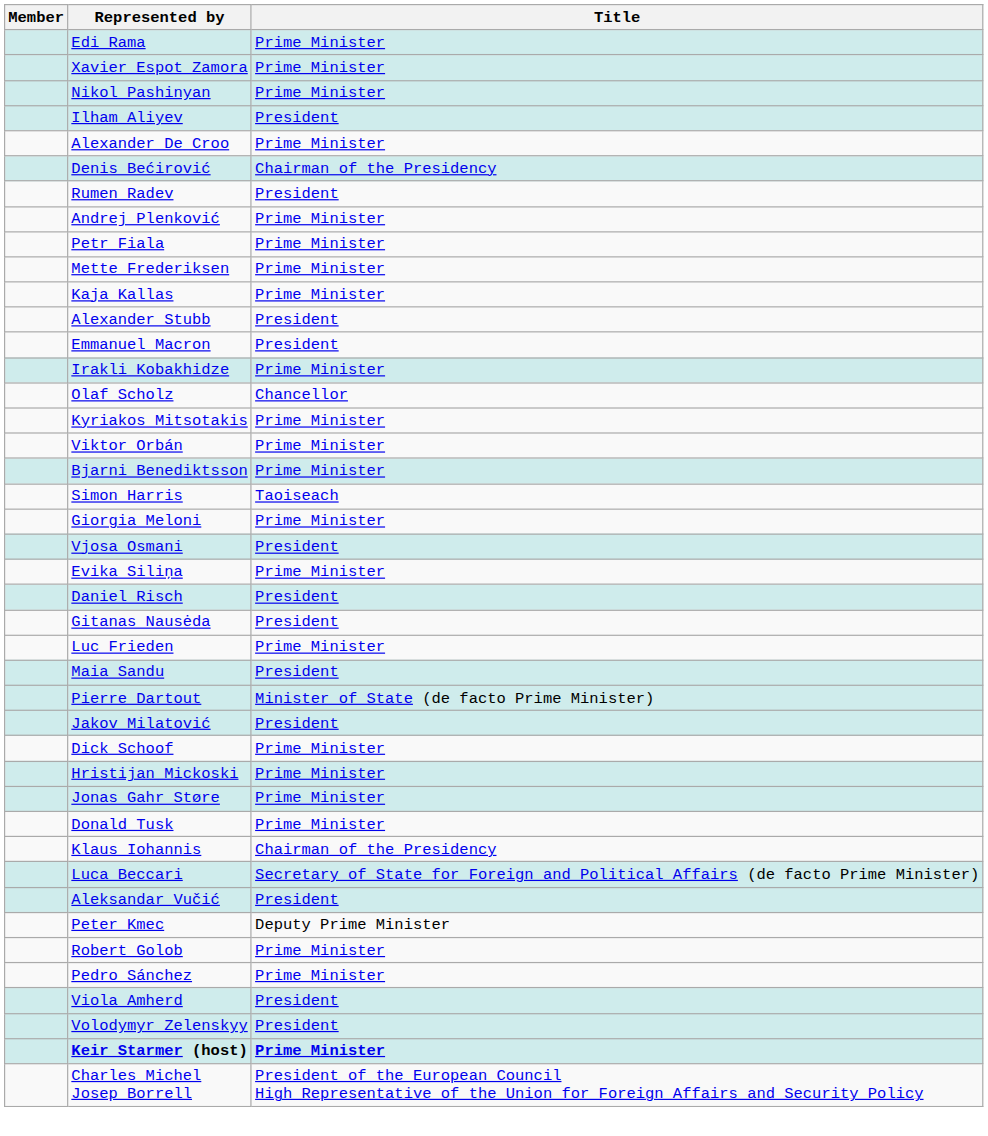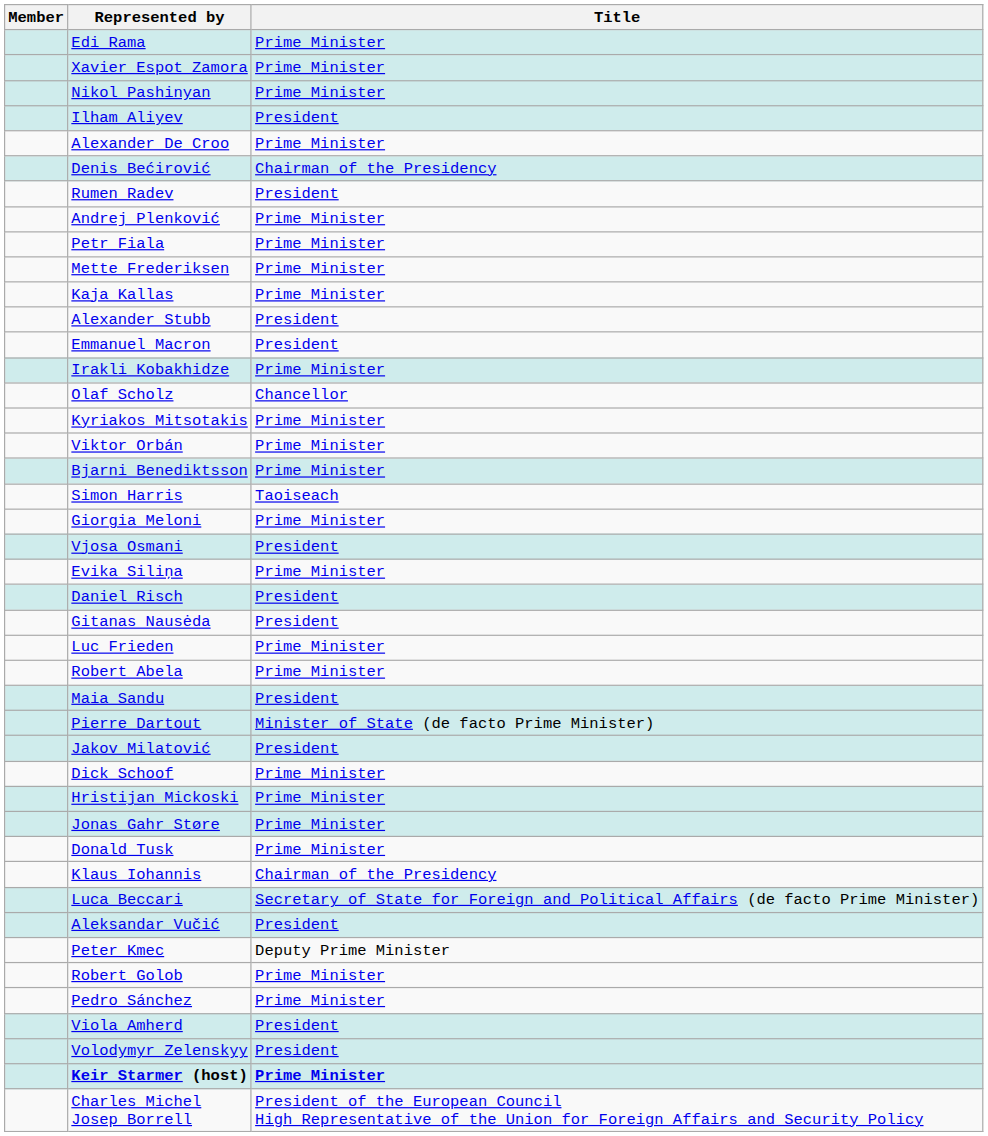 <table class="wikitable plainrowheaders">
 <tr>
 <th scope="col">Member</th>
 <th scope="col">Represented by</th>
 <th scope="col">Title</th>
 </tr>
 <tr bgcolor="#CFECEC"|>
 <td></td>
 <td><a href='#'>Edi Rama</a></td>
 <td><a href='#'>Prime Minister</a></td>
 </tr>
 <tr bgcolor="#CFECEC"|>
 <td></td>
 <td><a href='#'>Xavier Espot Zamora</a></td>
 <td><a href='#'>Prime Minister</a></td>
 </tr>
 <tr bgcolor="#CFECEC"|>
 <td></td>
 <td><a href='#'>Nikol Pashinyan</a></td>
 <td><a href='#'>Prime Minister</a></td>
 </tr>
 <tr bgcolor="#CFECEC"|>
 <td></td>
 <td><a href='#'>Ilham Aliyev</a></td>
 <td><a href='#'>President</a></td>
 </tr>
 <tr>
 <td></td>
 <td><a href='#'>Alexander De Croo</a></td>
 <td><a href='#'>Prime Minister</a></td>
 </tr>
 <tr bgcolor="#CFECEC"|>
 <td></td>
 <td><a href='#'>Denis Bećirović</a></td>
 <td><a href='#'>Chairman of the Presidency</a></td>
 </tr>
 <tr>
 <td></td>
 <td><a href='#'>Rumen Radev</a></td>
 <td><a href='#'>President</a></td>
 </tr>
 <tr>
 <td></td>
 <td><a href='#'>Andrej Plenković</a></td>
 <td><a href='#'>Prime Minister</a></td>
 </tr>
 <tr>
 <td></td>
 <td><a href='#'>Petr Fiala</a></td>
 <td><a href='#'>Prime Minister</a></td>
 </tr>
 <tr>
 <td></td>
 <td><a href='#'>Mette Frederiksen</a></td>
 <td><a href='#'>Prime Minister</a></td>
 </tr>
 <tr>
 <td></td>
 <td><a href='#'>Kaja Kallas</a></td>
 <td><a href='#'>Prime Minister</a></td>
 </tr>
 <tr>
 <td></td>
 <td><a href='#'>Alexander Stubb</a></td>
 <td><a href='#'>President</a></td>
 </tr>
 <tr>
 <td></td>
 <td><a href='#'>Emmanuel Macron</a></td>
 <td><a href='#'>President</a></td>
 </tr>
 <tr bgcolor="#CFECEC"|>
 <td></td>
 <td><a href='#'>Irakli Kobakhidze</a></td>
 <td><a href='#'>Prime Minister</a></td>
 </tr>
 <tr>
 <td></td>
 <td><a href='#'>Olaf Scholz</a></td>
 <td><a href='#'>Chancellor</a></td>
 </tr>
 <tr>
 <td></td>
 <td><a href='#'>Kyriakos Mitsotakis</a></td>
 <td><a href='#'>Prime Minister</a></td>
 </tr>
 <tr>
 <td></td>
 <td><a href='#'>Viktor Orbán</a></td>
 <td><a href='#'>Prime Minister</a></td>
 </tr>
 <tr bgcolor="#CFECEC"|>
 <td></td>
 <td><a href='#'>Bjarni Benediktsson</a></td>
 <td><a href='#'>Prime Minister</a></td>
 </tr>
 <tr>
 <td></td>
 <td><a href='#'>Simon Harris</a></td>
 <td><a href='#'>Taoiseach</a></td>
 </tr>
 <tr>
 <td></td>
 <td><a href='#'>Giorgia Meloni</a></td>
 <td><a href='#'>Prime Minister</a></td>
 </tr>
 <tr bgcolor="#CFECEC"|>
 <td></td>
 <td><a href='#'>Vjosa Osmani</a></td>
 <td><a href='#'>President</a></td>
 </tr>
 <tr>
 <td></td>
 <td><a href='#'>Evika Siliņa</a></td>
 <td><a href='#'>Prime Minister</a></td>
 </tr>
 <tr bgcolor="#CFECEC"|>
 <td></td>
 <td><a href='#'>Daniel Risch</a></td>
 <td><a href='#'>President</a></td>
 </tr>
 <tr>
 <td></td>
 <td><a href='#'>Gitanas Nausėda</a></td>
 <td><a href='#'>President</a></td>
 </tr>
 <tr>
 <td></td>
 <td><a href='#'>Luc Frieden</a></td>
 <td><a href='#'>Prime Minister</a></td>
 </tr>
+<tr>
+<td></td>
+<td><a href='#'>Robert Abela</a></td>
+<td><a href='#'>Prime Minister</a></td>
+</tr>
 <tr bgcolor="#CFECEC"|>
 <td></td>
 <td><a href='#'>Maia Sandu</a></td>
 <td><a href='#'>President</a></td>
 </tr>
 <tr bgcolor="#CFECEC"|>
 <td></td>
 <td><a href='#'>Pierre Dartout</a></td>
 <td><a href='#'>Minister of State</a> (de facto Prime Minister)</td>
 </tr>
 <tr bgcolor="#CFECEC"|>
 <td></td>
 <td><a href='#'>Jakov Milatović</a></td>
 <td><a href='#'>President</a></td>
 </tr>
 <tr>
 <td></td>
 <td><a href='#'>Dick Schoof</a></td>
 <td><a href='#'>Prime Minister</a></td>
 </tr>
 <tr bgcolor="#CFECEC"|>
 <td></td>
 <td><a href='#'>Hristijan Mickoski</a></td>
 <td><a href='#'>Prime Minister</a></td>
 </tr>
 <tr bgcolor="#CFECEC"|>
 <td></td>
 <td><a href='#'>Jonas Gahr Støre</a></td>
 <td><a href='#'>Prime Minister</a></td>
 </tr>
 <tr>
 <td></td>
 <td><a href='#'>Donald Tusk</a></td>
 <td><a href='#'>Prime Minister</a></td>
 </tr>
 <tr>
 <td></td>
 <td><a href='#'>Klaus Iohannis</a></td>
 <td><a href='#'>Chairman of the Presidency</a></td>
 </tr>
 <tr bgcolor="#CFECEC"|>
 <td></td>
 <td><a href='#'>Luca Beccari</a></td>
 <td><a href='#'>Secretary of State for Foreign and Political Affairs</a> (de facto Prime Minister)</td>
 </tr>
 <tr bgcolor="#CFECEC"|>
 <td></td>
 <td><a href='#'>Aleksandar Vučić</a></td>
 <td><a href='#'>President</a></td>
 </tr>
 <tr>
 <td></td>
 <td><a href='#'>Peter Kmec</a></td>
 <td>Deputy Prime Minister</td>
 </tr>
 <tr>
 <td></td>
 <td><a href='#'>Robert Golob</a></td>
 <td><a href='#'>Prime Minister</a></td>
 </tr>
 <tr>
 <td></td>
 <td><a href='#'>Pedro Sánchez</a></td>
 <td><a href='#'>Prime Minister</a></td>
 </tr>
 <tr bgcolor="#CFECEC"|>
 <td></td>
 <td><a href='#'>Viola Amherd</a></td>
 <td><a href='#'>President</a></td>
 </tr>
 <tr bgcolor="#CFECEC"|>
 <td></td>
 <td><a href='#'>Volodymyr Zelenskyy</a></td>
 <td><a href='#'>President</a></td>
 </tr>
 <tr bgcolor="#CFECEC"|>
 <td><strong></strong></td>
 <td><strong><a href='#'>Keir Starmer</a> (host)</strong></td>
 <td><strong><a href='#'>Prime Minister</a></strong></td>
 </tr>
 <tr>
 <td></td>
 <td><a href='#'>Charles Michel</a><br><a href='#'>Josep Borrell</a></td>
 <td><a href='#'>President of the European Council</a><br><a href='#'>High Representative of the Union for Foreign Affairs and Security Policy</a></td>
 </tr>
 </table>
